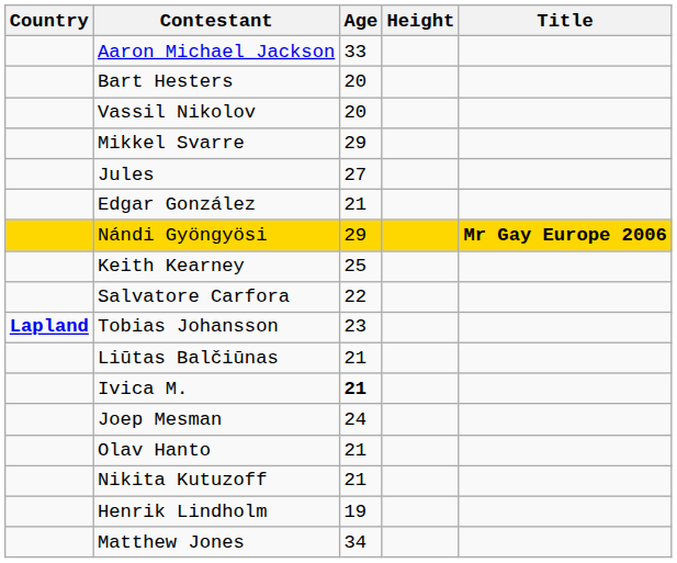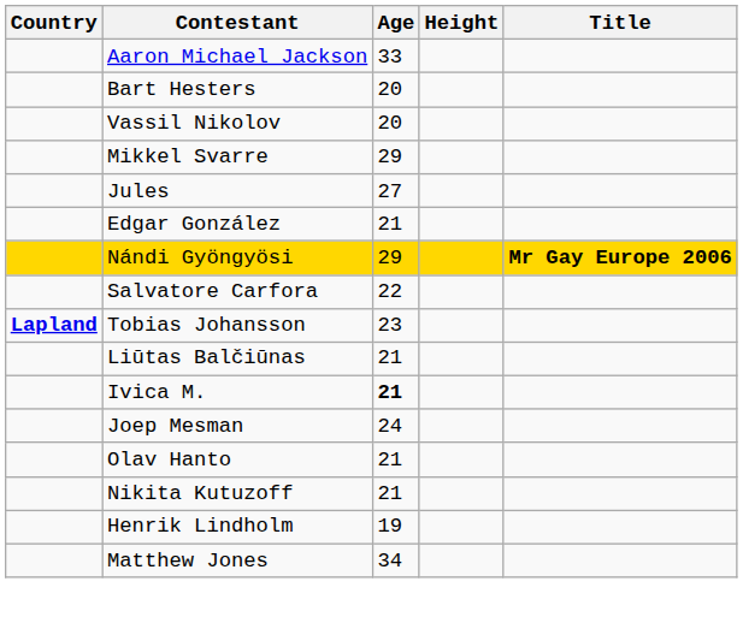 <table class="sortable wikitable">
 <tr>
 <th>Country</th>
 <th>Contestant</th>
 <th>Age</th>
 <th>Height</th>
 <th>Title</th>
 </tr>
 <tr>
 <td><strong></strong></td>
 <td><a href='#'>Aaron Michael Jackson</a></td>
 <td>33</td>
 <td></td>
 <td></td>
 </tr>
 <tr>
 <td><strong></strong></td>
 <td>Bart Hesters</td>
 <td>20</td>
 <td></td>
 <td></td>
 </tr>
 <tr>
 <td><strong></strong></td>
 <td>Vassil Nikolov</td>
 <td>20</td>
 <td></td>
 <td></td>
 </tr>
 <tr>
 <td><strong></strong></td>
 <td>Mikkel Svarre</td>
 <td>29</td>
 <td></td>
 <td></td>
 </tr>
 <tr>
 <td><strong></strong></td>
 <td>Jules</td>
 <td>27</td>
 <td></td>
 <td></td>
 </tr>
 <tr>
 <td><strong></strong></td>
 <td>Edgar González</td>
 <td>21</td>
 <td></td>
 <td></td>
 </tr>
 <tr style="background:gold">
 <td><strong></strong></td>
 <td>Nándi Gyöngyösi</td>
 <td>29</td>
 <td></td>
 <td><strong>Mr Gay Europe 2006</strong></td>
-</tr>
-<tr>
-<td><strong></strong></td>
-<td>Keith Kearney</td>
-<td>25</td>
-<td></td>
-<td></td>
 </tr>
 <tr>
 <td><strong></strong></td>
 <td>Salvatore Carfora</td>
 <td>22</td>
 <td></td>
 <td></td>
 </tr>
 <tr>
 <td> <strong><a href='#'>Lapland</a></strong></td>
 <td>Tobias Johansson</td>
 <td>23</td>
 <td></td>
 <td></td>
 </tr>
 <tr>
 <td><strong></strong></td>
 <td>Liūtas Balčiūnas</td>
 <td>21</td>
 <td></td>
 <td></td>
 </tr>
 <tr>
 <td><strong></strong></td>
 <td>Ivica M.</td>
 <td><strong>21</strong></td>
 <td></td>
 <td></td>
 </tr>
 <tr>
 <td><strong></strong></td>
 <td>Joep Mesman</td>
 <td>24</td>
 <td></td>
 <td></td>
 </tr>
 <tr>
 <td><strong></strong></td>
 <td>Olav Hanto</td>
 <td>21</td>
 <td></td>
 <td></td>
 </tr>
 <tr>
 <td><strong></strong></td>
 <td>Nikita Kutuzoff</td>
 <td>21</td>
 <td></td>
 <td></td>
 </tr>
 <tr>
 <td><strong></strong></td>
 <td>Henrik Lindholm</td>
 <td>19</td>
 <td></td>
 <td></td>
 </tr>
 <tr>
 <td><strong></strong></td>
 <td>Matthew Jones</td>
 <td>34</td>
 <td></td>
 <td></td>
 </tr>
 </table>
